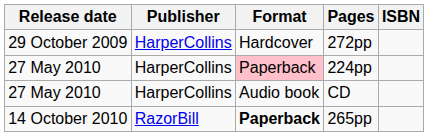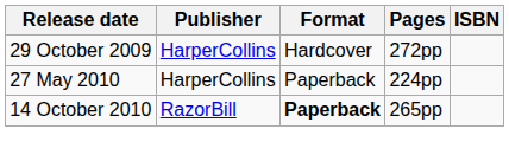 <table class="wikitable">
 <tr>
 <th>Release date</th>
 <th>Publisher</th>
 <th>Format</th>
 <th>Pages</th>
 <th>ISBN</th>
 </tr>
 <tr>
 <td>29 October 2009</td>
 <td><a href='#'>HarperCollins</a></td>
 <td>Hardcover</td>
 <td>272pp</td>
 <td></td>
 </tr>
 <tr>
 <td>27 May 2010</td>
 <td>HarperCollins</td>
-<td style="background: pink;">Paperback</td>
+<td>Paperback</td>
 <td>224pp</td>
-<td></td>
-</tr>
-<tr>
-<td>27 May 2010</td>
-<td>HarperCollins</td>
-<td>Audio book</td>
-<td>CD</td>
 <td></td>
 </tr>
 <tr>
 <td>14 October 2010</td>
 <td><a href='#'>RazorBill</a></td>
 <td><strong>Paperback</strong></td>
 <td>265pp</td>
 <td> </td>
 </tr>
 </table>
